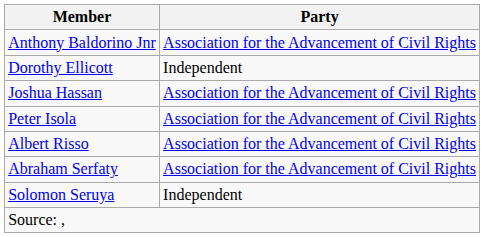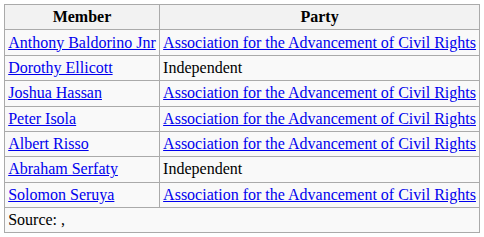 <table class=wikitable>
 <tr>
 <th>Member</th>
 <th>Party</th>
 </tr>
 <tr>
 <td><a href='#'>Anthony Baldorino Jnr</a></td>
 <td><a href='#'>Association for the Advancement of Civil Rights</a></td>
 </tr>
 <tr>
 <td><a href='#'>Dorothy Ellicott</a></td>
 <td>Independent</td>
 </tr>
 <tr>
 <td><a href='#'>Joshua Hassan</a></td>
 <td><a href='#'>Association for the Advancement of Civil Rights</a></td>
 </tr>
 <tr>
 <td><a href='#'>Peter Isola</a></td>
 <td><a href='#'>Association for the Advancement of Civil Rights</a></td>
 </tr>
 <tr>
 <td><a href='#'>Albert Risso</a></td>
 <td><a href='#'>Association for the Advancement of Civil Rights</a></td>
 </tr>
 <tr>
 <td><a href='#'>Abraham Serfaty</a></td>
-<td><a href='#'>Association for the Advancement of Civil Rights</a></td>
+<td>Independent</td>
 </tr>
 <tr>
 <td><a href='#'>Solomon Seruya</a></td>
-<td>Independent</td>
+<td><a href='#'>Association for the Advancement of Civil Rights</a></td>
 </tr>
 <tr>
 <td colspan=2>Source: , </td>
 </tr>
 </table>
